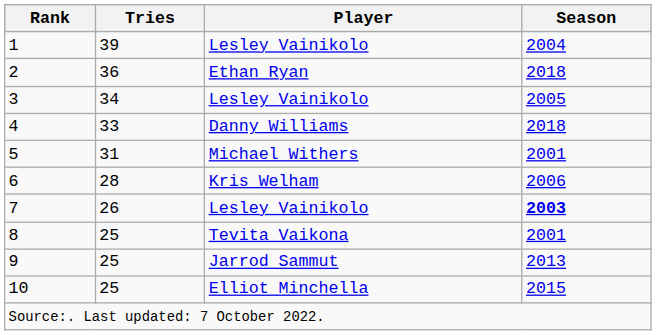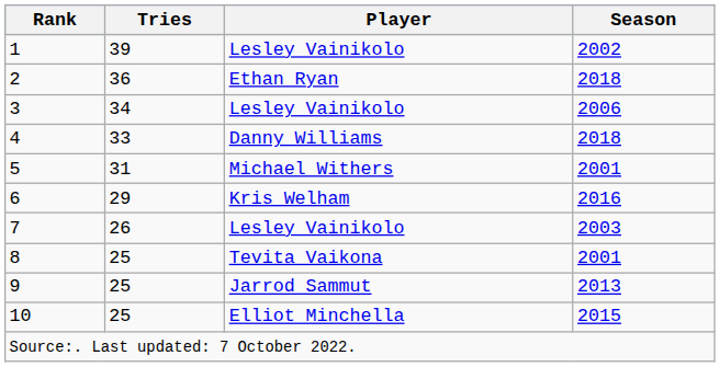 <table class="wikitable" style="width:40%;">
 <tr style="background:#87cefa;">
 <th>Rank</th>
 <th>Tries</th>
 <th>Player</th>
 <th>Season</th>
 </tr>
 <tr>
 <td>1</td>
 <td>39</td>
 <td> <a href='#'>Lesley Vainikolo</a></td>
-<td><a href='#'>2004</a></td>
+<td><a href='#'>2002</a></td>
 </tr>
 <tr>
 <td>2</td>
 <td>36</td>
 <td> <a href='#'>Ethan Ryan</a></td>
 <td><a href='#'>2018</a></td>
 </tr>
 <tr>
 <td>3</td>
 <td>34</td>
 <td> <a href='#'>Lesley Vainikolo</a></td>
-<td><a href='#'>2005</a></td>
+<td><a href='#'>2006</a></td>
 </tr>
 <tr>
 <td>4</td>
 <td>33</td>
 <td> <a href='#'>Danny Williams</a></td>
 <td><a href='#'>2018</a></td>
 </tr>
 <tr>
 <td>5</td>
 <td>31</td>
 <td> <a href='#'>Michael Withers</a></td>
 <td><a href='#'>2001</a></td>
 </tr>
 <tr>
 <td>6</td>
-<td>28</td>
+<td>29</td>
 <td> <a href='#'>Kris Welham</a></td>
-<td><a href='#'>2006</a></td>
+<td><a href='#'>2016</a></td>
 </tr>
 <tr>
 <td>7</td>
 <td>26</td>
 <td> <a href='#'>Lesley Vainikolo</a></td>
-<td><strong><a href='#'>2003</a></strong></td>
+<td><a href='#'>2003</a></td>
 </tr>
 <tr>
 <td>8</td>
 <td>25</td>
 <td> <a href='#'>Tevita Vaikona</a></td>
 <td><a href='#'>2001</a></td>
 </tr>
 <tr>
 <td>9</td>
 <td>25</td>
 <td> <a href='#'>Jarrod Sammut</a></td>
 <td><a href='#'>2013</a></td>
 </tr>
 <tr>
 <td>10</td>
 <td>25</td>
 <td> <a href='#'>Elliot Minchella</a></td>
 <td><a href='#'>2015</a></td>
 </tr>
 <tr>
 <td colspan=4><small>Source:. Last updated: 7 October 2022.</small></td>
 </tr>
 </table>
